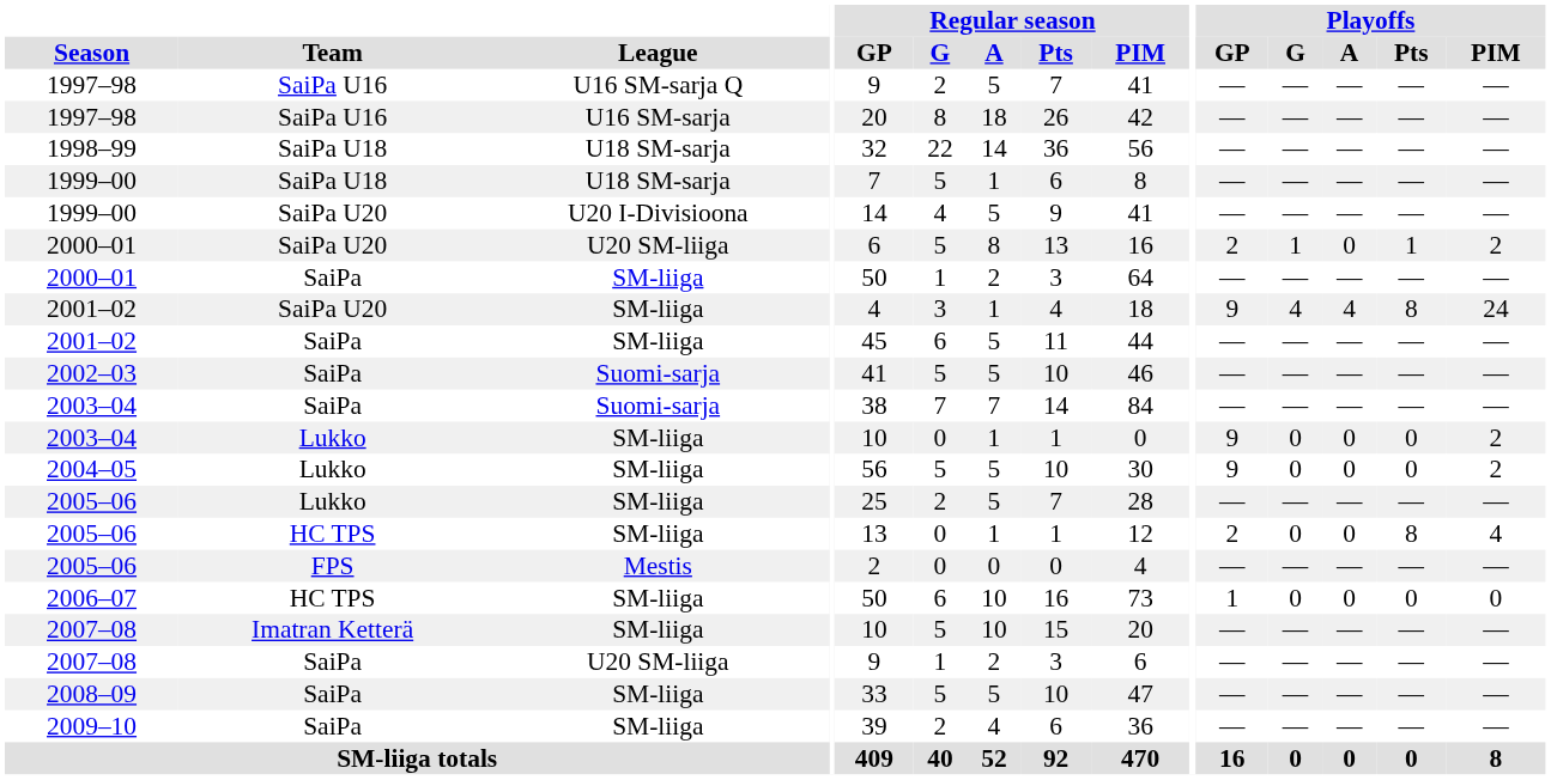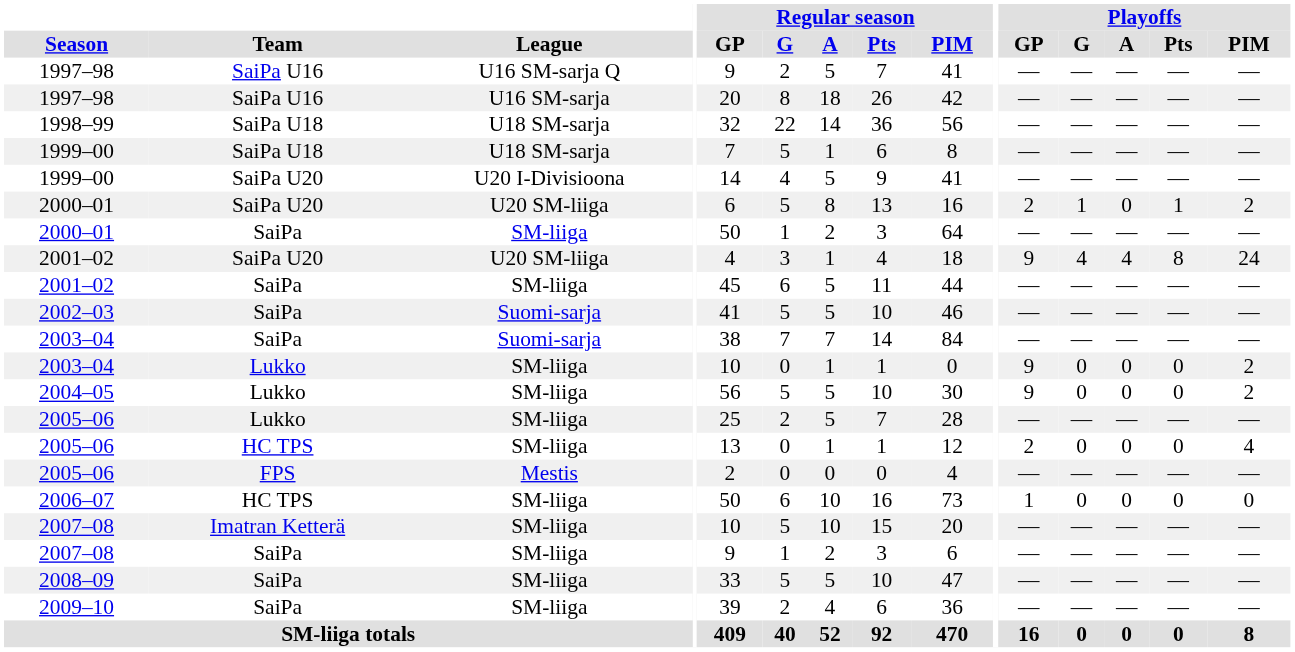 <table border="0" cellpadding="1" cellspacing="0" style="text-align:center; width:60em">
 <tr bgcolor="#e0e0e0">
 <th colspan="3" bgcolor="#ffffff"></th>
 <th rowspan="99" bgcolor="#ffffff"></th>
 <th colspan="5"><a href='#'>Regular season</a></th>
 <th rowspan="99" bgcolor="#ffffff"></th>
 <th colspan="5"><a href='#'>Playoffs</a></th>
 </tr>
 <tr bgcolor="#e0e0e0">
 <th><a href='#'>Season</a></th>
 <th>Team</th>
 <th>League</th>
 <th>GP</th>
 <th><a href='#'>G</a></th>
 <th><a href='#'>A</a></th>
 <th><a href='#'>Pts</a></th>
 <th><a href='#'>PIM</a></th>
 <th>GP</th>
 <th>G</th>
 <th>A</th>
 <th>Pts</th>
 <th>PIM</th>
 </tr>
 <tr>
 <td>1997–98</td>
 <td><a href='#'>SaiPa</a> U16</td>
 <td>U16 SM-sarja Q</td>
 <td>9</td>
 <td>2</td>
 <td>5</td>
 <td>7</td>
 <td>41</td>
 <td>—</td>
 <td>—</td>
 <td>—</td>
 <td>—</td>
 <td>—</td>
 </tr>
 <tr bgcolor="#f0f0f0">
 <td>1997–98</td>
 <td>SaiPa U16</td>
 <td>U16 SM-sarja</td>
 <td>20</td>
 <td>8</td>
 <td>18</td>
 <td>26</td>
 <td>42</td>
 <td>—</td>
 <td>—</td>
 <td>—</td>
 <td>—</td>
 <td>—</td>
 </tr>
 <tr>
 <td>1998–99</td>
 <td>SaiPa U18</td>
 <td>U18 SM-sarja</td>
 <td>32</td>
 <td>22</td>
 <td>14</td>
 <td>36</td>
 <td>56</td>
 <td>—</td>
 <td>—</td>
 <td>—</td>
 <td>—</td>
 <td>—</td>
 </tr>
 <tr bgcolor="#f0f0f0">
 <td>1999–00</td>
 <td>SaiPa U18</td>
 <td>U18 SM-sarja</td>
 <td>7</td>
 <td>5</td>
 <td>1</td>
 <td>6</td>
 <td>8</td>
 <td>—</td>
 <td>—</td>
 <td>—</td>
 <td>—</td>
 <td>—</td>
 </tr>
 <tr>
 <td>1999–00</td>
 <td>SaiPa U20</td>
 <td>U20 I-Divisioona</td>
 <td>14</td>
 <td>4</td>
 <td>5</td>
 <td>9</td>
 <td>41</td>
 <td>—</td>
 <td>—</td>
 <td>—</td>
 <td>—</td>
 <td>—</td>
 </tr>
 <tr bgcolor="#f0f0f0">
 <td>2000–01</td>
 <td>SaiPa U20</td>
 <td>U20 SM-liiga</td>
 <td>6</td>
 <td>5</td>
 <td>8</td>
 <td>13</td>
 <td>16</td>
 <td>2</td>
 <td>1</td>
 <td>0</td>
 <td>1</td>
 <td>2</td>
 </tr>
 <tr>
 <td><a href='#'>2000–01</a></td>
 <td>SaiPa</td>
 <td><a href='#'>SM-liiga</a></td>
 <td>50</td>
 <td>1</td>
 <td>2</td>
 <td>3</td>
 <td>64</td>
 <td>—</td>
 <td>—</td>
 <td>—</td>
 <td>—</td>
 <td>—</td>
 </tr>
 <tr bgcolor="#f0f0f0">
 <td>2001–02</td>
 <td>SaiPa U20</td>
-<td>SM-liiga</td>
+<td>U20 SM-liiga</td>
 <td>4</td>
 <td>3</td>
 <td>1</td>
 <td>4</td>
 <td>18</td>
 <td>9</td>
 <td>4</td>
 <td>4</td>
 <td>8</td>
 <td>24</td>
 </tr>
 <tr>
 <td><a href='#'>2001–02</a></td>
 <td>SaiPa</td>
 <td>SM-liiga</td>
 <td>45</td>
 <td>6</td>
 <td>5</td>
 <td>11</td>
 <td>44</td>
 <td>—</td>
 <td>—</td>
 <td>—</td>
 <td>—</td>
 <td>—</td>
 </tr>
 <tr bgcolor="#f0f0f0">
 <td><a href='#'>2002–03</a></td>
 <td>SaiPa</td>
 <td><a href='#'>Suomi-sarja</a></td>
 <td>41</td>
 <td>5</td>
 <td>5</td>
 <td>10</td>
 <td>46</td>
 <td>—</td>
 <td>—</td>
 <td>—</td>
 <td>—</td>
 <td>—</td>
 </tr>
 <tr>
 <td><a href='#'>2003–04</a></td>
 <td>SaiPa</td>
 <td><a href='#'>Suomi-sarja</a></td>
 <td>38</td>
 <td>7</td>
 <td>7</td>
 <td>14</td>
 <td>84</td>
 <td>—</td>
 <td>—</td>
 <td>—</td>
 <td>—</td>
 <td>—</td>
 </tr>
 <tr bgcolor="#f0f0f0">
 <td><a href='#'>2003–04</a></td>
 <td><a href='#'>Lukko</a></td>
 <td>SM-liiga</td>
 <td>10</td>
 <td>0</td>
 <td>1</td>
 <td>1</td>
 <td>0</td>
 <td>9</td>
 <td>0</td>
 <td>0</td>
 <td>0</td>
 <td>2</td>
 </tr>
 <tr>
 <td><a href='#'>2004–05</a></td>
 <td>Lukko</td>
 <td>SM-liiga</td>
 <td>56</td>
 <td>5</td>
 <td>5</td>
 <td>10</td>
 <td>30</td>
 <td>9</td>
 <td>0</td>
 <td>0</td>
 <td>0</td>
 <td>2</td>
 </tr>
 <tr bgcolor="#f0f0f0">
 <td><a href='#'>2005–06</a></td>
 <td>Lukko</td>
 <td>SM-liiga</td>
 <td>25</td>
 <td>2</td>
 <td>5</td>
 <td>7</td>
 <td>28</td>
 <td>—</td>
 <td>—</td>
 <td>—</td>
 <td>—</td>
 <td>—</td>
 </tr>
 <tr>
 <td><a href='#'>2005–06</a></td>
 <td><a href='#'>HC TPS</a></td>
 <td>SM-liiga</td>
 <td>13</td>
 <td>0</td>
 <td>1</td>
 <td>1</td>
 <td>12</td>
 <td>2</td>
 <td>0</td>
 <td>0</td>
-<td>8</td>
+<td>0</td>
 <td>4</td>
 </tr>
 <tr bgcolor="#f0f0f0">
 <td><a href='#'>2005–06</a></td>
 <td><a href='#'>FPS</a></td>
 <td><a href='#'>Mestis</a></td>
 <td>2</td>
 <td>0</td>
 <td>0</td>
 <td>0</td>
 <td>4</td>
 <td>—</td>
 <td>—</td>
 <td>—</td>
 <td>—</td>
 <td>—</td>
 </tr>
 <tr>
 <td><a href='#'>2006–07</a></td>
 <td>HC TPS</td>
 <td>SM-liiga</td>
 <td>50</td>
 <td>6</td>
 <td>10</td>
 <td>16</td>
 <td>73</td>
 <td>1</td>
 <td>0</td>
 <td>0</td>
 <td>0</td>
 <td>0</td>
 </tr>
 <tr bgcolor="#f0f0f0">
 <td><a href='#'>2007–08</a></td>
 <td><a href='#'>Imatran Ketterä</a></td>
 <td>SM-liiga</td>
 <td>10</td>
 <td>5</td>
 <td>10</td>
 <td>15</td>
 <td>20</td>
 <td>—</td>
 <td>—</td>
 <td>—</td>
 <td>—</td>
 <td>—</td>
 </tr>
 <tr>
 <td><a href='#'>2007–08</a></td>
 <td>SaiPa</td>
-<td>U20 SM-liiga</td>
+<td>SM-liiga</td>
 <td>9</td>
 <td>1</td>
 <td>2</td>
 <td>3</td>
 <td>6</td>
 <td>—</td>
 <td>—</td>
 <td>—</td>
 <td>—</td>
 <td>—</td>
 </tr>
 <tr bgcolor="#f0f0f0">
 <td><a href='#'>2008–09</a></td>
 <td>SaiPa</td>
 <td>SM-liiga</td>
 <td>33</td>
 <td>5</td>
 <td>5</td>
 <td>10</td>
 <td>47</td>
 <td>—</td>
 <td>—</td>
 <td>—</td>
 <td>—</td>
 <td>—</td>
 </tr>
 <tr>
 <td><a href='#'>2009–10</a></td>
 <td>SaiPa</td>
 <td>SM-liiga</td>
 <td>39</td>
 <td>2</td>
 <td>4</td>
 <td>6</td>
 <td>36</td>
 <td>—</td>
 <td>—</td>
 <td>—</td>
 <td>—</td>
 <td>—</td>
 </tr>
 <tr>
 </tr>
 <tr ALIGN="center" bgcolor="#e0e0e0">
 <th colspan="3">SM-liiga totals</th>
 <th ALIGN="center">409</th>
 <th ALIGN="center">40</th>
 <th ALIGN="center">52</th>
 <th ALIGN="center">92</th>
 <th ALIGN="center">470</th>
 <th ALIGN="center">16</th>
 <th ALIGN="center">0</th>
 <th ALIGN="center">0</th>
 <th ALIGN="center">0</th>
 <th ALIGN="center">8</th>
 </tr>
 </table>
